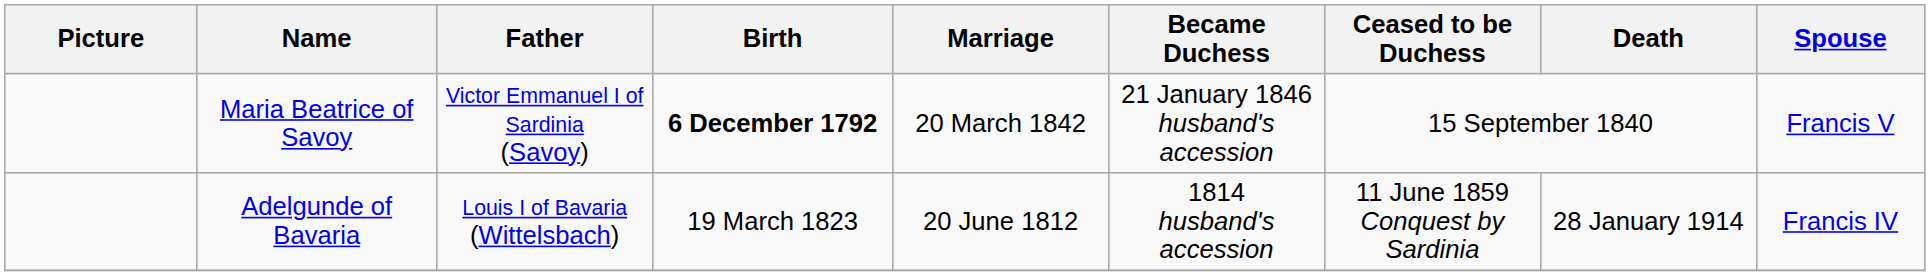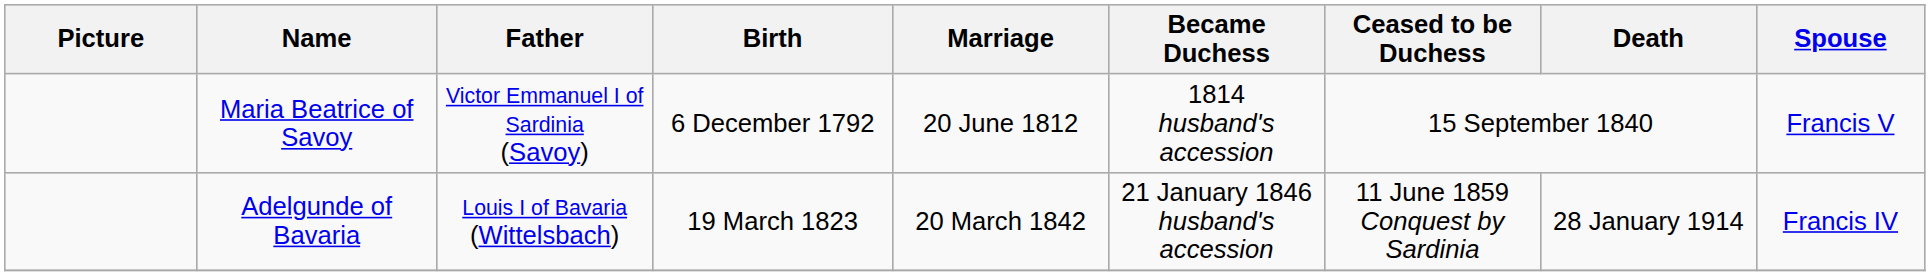 <table width=95% class="wikitable">
 <tr>
 <th width = "8%">Picture</th>
 <th width = "10%">Name</th>
 <th width = "9%">Father</th>
 <th width = "10%">Birth</th>
 <th width = "9%">Marriage</th>
 <th width = "9%">Became Duchess</th>
 <th width = "9%">Ceased to be Duchess</th>
 <th width = "9%">Death</th>
 <th width = "7%"><a href='#'>Spouse</a></th>
 </tr>
 <tr>
 <td align="center"></td>
 <td align="center"><a href='#'>Maria Beatrice of Savoy</a><br></td>
 <td align="center"><small><a href='#'>Victor Emmanuel I of Sardinia</a></small><br> (<a href='#'>Savoy</a>)</td>
-<td align="center"><strong>6 December 1792</strong></td>
-<td align="center">20 March 1842</td>
-<td align="center">21 January 1846<br><em>husband's accession</em></td>
+<td align="center">6 December 1792</td>
+<td align="center">20 June 1812</td>
+<td align="center">1814<br><em>husband's accession</em></td>
 <td align="center" colspan="2">15 September 1840</td>
 <td align="center"><a href='#'>Francis V</a></td>
 </tr>
 <tr>
 <td align="center"></td>
 <td align="center"><a href='#'>Adelgunde of Bavaria</a><br></td>
 <td align="center"><small><a href='#'>Louis I of Bavaria</a></small><br> (<a href='#'>Wittelsbach</a>)</td>
 <td align="center">19 March 1823</td>
-<td align="center">20 June 1812</td>
-<td align="center">1814<br><em>husband's accession</em></td>
+<td align="center">20 March 1842</td>
+<td align="center">21 January 1846<br><em>husband's accession</em></td>
 <td align="center">11 June 1859<br><em>Conquest by Sardinia</em></td>
 <td align="center">28 January 1914</td>
 <td align="center"><a href='#'>Francis IV</a></td>
 </tr>
 <tr>
 </tr>
 </table>
